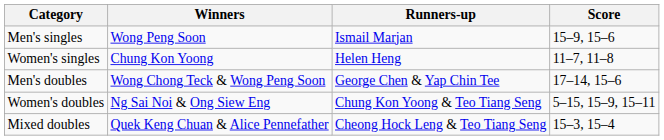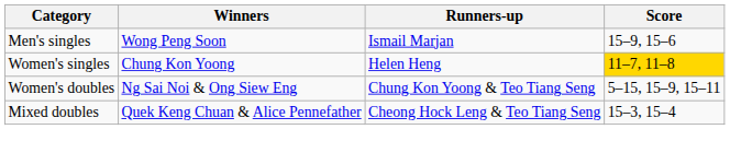 <table class="wikitable">
 <tr>
 <th>Category</th>
 <th>Winners</th>
 <th>Runners-up</th>
 <th>Score</th>
 </tr>
 <tr>
 <td>Men's singles</td>
 <td> <a href='#'>Wong Peng Soon</a></td>
 <td> <a href='#'>Ismail Marjan</a></td>
 <td>15–9, 15–6</td>
 </tr>
 <tr>
 <td>Women's singles</td>
 <td> <a href='#'>Chung Kon Yoong</a></td>
 <td> <a href='#'>Helen Heng</a></td>
-<td>11–7, 11–8</td>
-</tr>
-<tr>
-<td>Men's doubles</td>
-<td> <a href='#'>Wong Chong Teck</a> & <a href='#'>Wong Peng Soon</a></td>
-<td> <a href='#'>George Chen</a> & <a href='#'>Yap Chin Tee</a></td>
-<td>17–14, 15–6</td>
+<td style="background: gold;">11–7, 11–8</td>
 </tr>
 <tr>
 <td>Women's doubles</td>
 <td> <a href='#'>Ng Sai Noi</a> & <a href='#'>Ong Siew Eng</a></td>
 <td> <a href='#'>Chung Kon Yoong</a> & <a href='#'>Teo Tiang Seng</a></td>
 <td>5–15, 15–9, 15–11</td>
 </tr>
 <tr>
 <td>Mixed doubles</td>
 <td> <a href='#'>Quek Keng Chuan</a> & <a href='#'>Alice Pennefather</a></td>
 <td> <a href='#'>Cheong Hock Leng</a> & <a href='#'>Teo Tiang Seng</a></td>
 <td>15–3, 15–4</td>
 </tr>
 </table>
